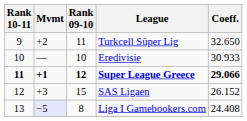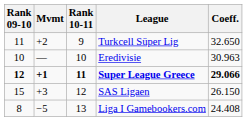 <table class="wikitable" style="text-align: center">
 <tr>
+<th>Rank<br>09-10</th>
+<th>Mvmt</th>
 <th>Rank<br>10-11</th>
-<th>Mvmt</th>
-<th>Rank<br>09-10</th>
 <th>League</th>
 <th>Coeff.</th>
 </tr>
 <tr>
+<td>11</td>
+<td align=left> +2</td>
 <td>9</td>
-<td align=left> +2</td>
-<td>11</td>
 <td align=left> <a href='#'>Turkcell Süper Lig</a></td>
 <td>32.650</td>
 </tr>
 <tr>
 <td>10</td>
 <td align=left> —</td>
 <td>10</td>
 <td align=left> <a href='#'>Eredivisie</a></td>
-<td>30.933</td>
+<td>30.963</td>
 </tr>
 <tr>
+<td><strong>12</strong></td>
+<td align=left> <strong>+1</strong></td>
 <td><strong>11</strong></td>
-<td align=left> <strong>+1</strong></td>
-<td><strong>12</strong></td>
 <td align=left> <strong><a href='#'>Super League Greece</a></strong></td>
 <td><strong>29.066</strong></td>
 </tr>
 <tr>
+<td>15</td>
+<td align=left> +3</td>
 <td>12</td>
-<td align=left> +3</td>
-<td>15</td>
 <td align=left> <a href='#'>SAS Ligaen</a></td>
-<td>26.152</td>
+<td>26.150</td>
 </tr>
 <tr>
+<td>8</td>
+<td align=left> −5</td>
 <td>13</td>
-<td align=left style="background: lavender;"> −5</td>
-<td>8</td>
 <td align=left> <a href='#'>Liga I Gamebookers.com</a></td>
 <td>24.408</td>
 </tr>
 </table>
